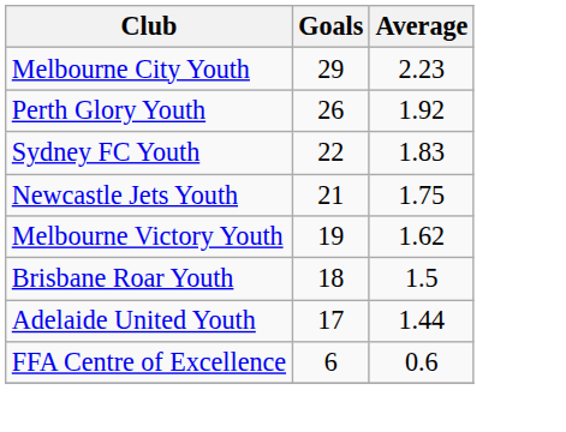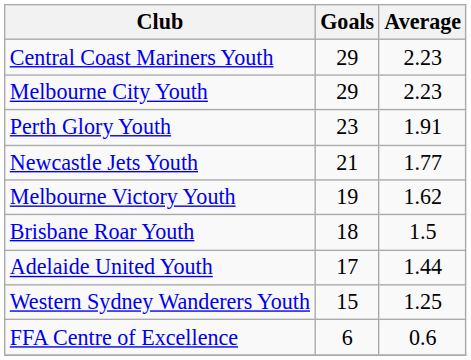 <table class="wikitable sortable" style="text-align: center;">
 <tr>
 <th>Club</th>
 <th>Goals</th>
 <th>Average</th>
+</tr>
+<tr>
+<td align=left><a href='#'>Central Coast Mariners Youth</a></td>
+<td>29</td>
+<td>2.23</td>
 </tr>
 <tr>
 <td align=left><a href='#'>Melbourne City Youth</a></td>
 <td>29</td>
 <td>2.23</td>
 </tr>
 <tr>
 <td align=left><a href='#'>Perth Glory Youth</a></td>
-<td>26</td>
-<td>1.92</td>
-</tr>
-<tr>
-<td align=left><a href='#'>Sydney FC Youth</a></td>
-<td>22</td>
-<td>1.83</td>
+<td>23</td>
+<td>1.91</td>
 </tr>
 <tr>
 <td align=left><a href='#'>Newcastle Jets Youth</a></td>
 <td>21</td>
-<td>1.75</td>
+<td>1.77</td>
 </tr>
 <tr>
 <td align=left><a href='#'>Melbourne Victory Youth</a></td>
 <td>19</td>
 <td>1.62</td>
 </tr>
 <tr>
 <td align=left><a href='#'>Brisbane Roar Youth</a></td>
 <td>18</td>
 <td>1.5</td>
 </tr>
 <tr>
 <td align=left><a href='#'>Adelaide United Youth</a></td>
 <td>17</td>
 <td>1.44</td>
 </tr>
 <tr>
+<td align=left><a href='#'>Western Sydney Wanderers Youth</a></td>
+<td>15</td>
+<td>1.25</td>
+</tr>
+<tr>
 <td align=left><a href='#'>FFA Centre of Excellence</a></td>
 <td>6</td>
 <td>0.6</td>
 </tr>
 <tr>
 </tr>
 </table>
